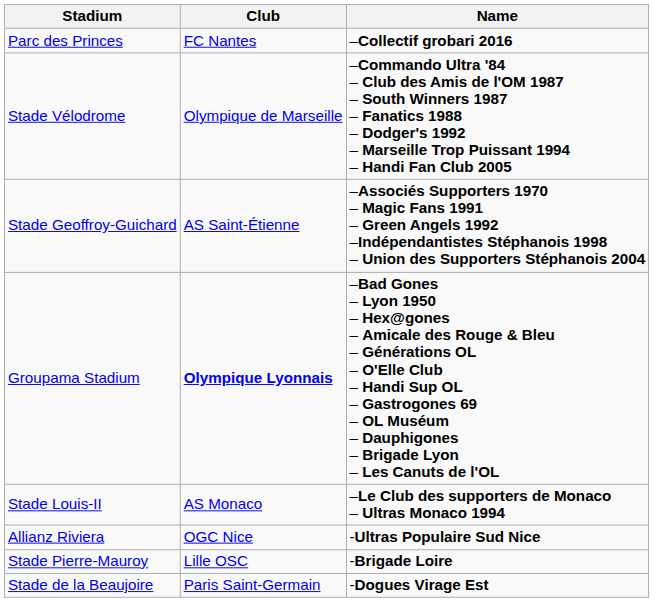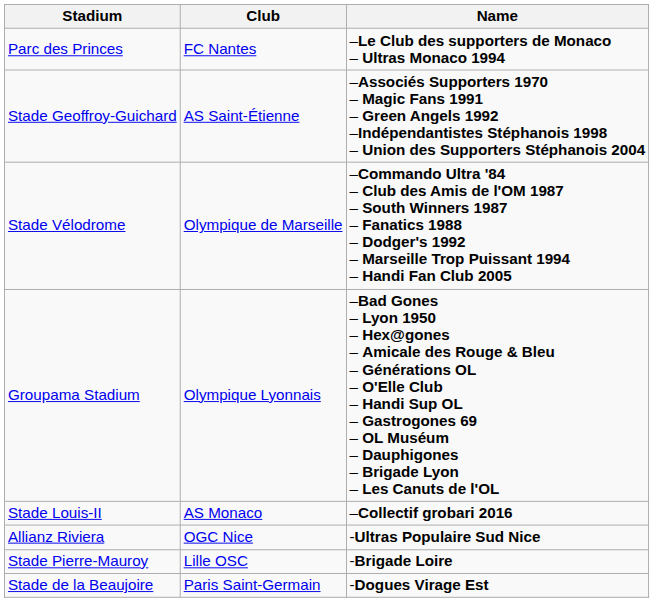 <table class="wikitable">
 <tr>
 <th>Stadium</th>
 <th>Club</th>
 <th>Name</th>
 </tr>
 <tr>
 <td style="text-align:left;"><a href='#'>Parc des Princes</a></td>
 <td><a href='#'>FC Nantes</a></td>
-<td>–<strong>Collectif grobari 2016</strong></td>
+<td>–<strong>Le Club des supporters de Monaco</strong><br>– <strong>Ultras Monaco 1994</strong></td>
+</tr>
+<tr>
+<td style="text-align:left;"><a href='#'>Stade Geoffroy-Guichard</a></td>
+<td><a href='#'>AS Saint-Étienne</a></td>
+<td>–<strong>Associés Supporters 1970</strong><br>– <strong>Magic Fans 1991</strong><br>– <strong>Green Angels 1992</strong><br>–<strong>Indépendantistes Stéphanois 1998</strong><br>– <strong>Union des Supporters Stéphanois 2004</strong></td>
 </tr>
 <tr>
 <td style="text-align:left;"><a href='#'>Stade Vélodrome</a></td>
 <td><a href='#'>Olympique de Marseille</a></td>
 <td>–<strong>Commando Ultra '84</strong><br>– <strong>Club des Amis de l'OM 1987</strong><br>– <strong>South Winners 1987</strong><br>– <strong>Fanatics 1988</strong><br>– <strong>Dodger's 1992</strong><br>– <strong>Marseille Trop Puissant 1994</strong><br>– <strong>Handi Fan Club 2005</strong></td>
 </tr>
 <tr>
-<td style="text-align:left;"><a href='#'>Stade Geoffroy-Guichard</a></td>
-<td><a href='#'>AS Saint-Étienne</a></td>
-<td>–<strong>Associés Supporters 1970</strong><br>– <strong>Magic Fans 1991</strong><br>– <strong>Green Angels 1992</strong><br>–<strong>Indépendantistes Stéphanois 1998</strong><br>– <strong>Union des Supporters Stéphanois 2004</strong></td>
-</tr>
-<tr>
 <td style="text-align:left;"><a href='#'>Groupama Stadium</a></td>
-<td><strong><a href='#'>Olympique Lyonnais</a></strong></td>
+<td><a href='#'>Olympique Lyonnais</a></td>
 <td>–<strong>Bad Gones</strong><br>– <strong>Lyon 1950</strong><br>– <strong>Hex@gones</strong><br>– <strong>Amicale des Rouge & Bleu</strong><br>– <strong>Générations OL</strong><br>– <strong>O'Elle Club</strong><br>– <strong>Handi Sup OL</strong><br>– <strong>Gastrogones 69</strong><br>– <strong>OL Muséum</strong><br>– <strong>Dauphigones</strong><br>– <strong>Brigade Lyon</strong><br>– <strong>Les Canuts de l'OL</strong></td>
 </tr>
 <tr>
 <td style="text-align:left;"><a href='#'>Stade Louis-II</a></td>
 <td><a href='#'>AS Monaco</a></td>
-<td>–<strong>Le Club des supporters de Monaco</strong><br>– <strong>Ultras Monaco 1994</strong></td>
+<td>–<strong>Collectif grobari 2016</strong></td>
 </tr>
 <tr>
 <td style="text-align:left;"><a href='#'>Allianz Riviera</a></td>
 <td><a href='#'>OGC Nice</a></td>
 <td>-<strong>Ultras Populaire Sud Nice</strong></td>
 </tr>
 <tr>
 <td style="text-align:left;"><a href='#'>Stade Pierre-Mauroy</a></td>
 <td><a href='#'>Lille OSC</a></td>
 <td>-<strong>Brigade Loire</strong></td>
 </tr>
 <tr>
 <td style="text-align:left;"><a href='#'>Stade de la Beaujoire</a></td>
 <td><a href='#'>Paris Saint-Germain</a></td>
 <td>-<strong>Dogues Virage Est</strong></td>
 </tr>
 </table>
